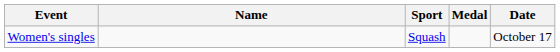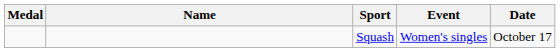 <table class="wikitable sortable" border="1" style="font-size:95%">
 <tr>
-<th>Event</th>
+<th>Medal</th>
 <th width=350px>Name</th>
 <th>Sport</th>
-<th>Medal</th>
+<th>Event</th>
 <th>Date</th>
 </tr>
 <tr>
-<td><a href='#'>Women's singles</a></td>
+<td></td>
 <td></td>
 <td><a href='#'>Squash</a></td>
-<td></td>
+<td><a href='#'>Women's singles</a></td>
 <td>October 17</td>
 </tr>
 </table>
